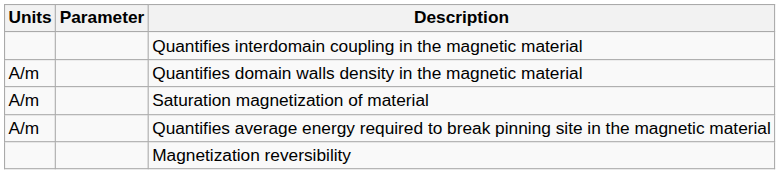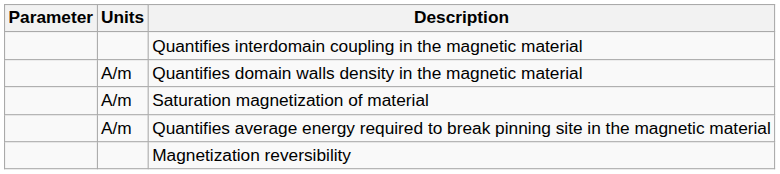 <table class="wikitable">
 <tr>
+<th>Parameter</th>
 <th>Units</th>
-<th>Parameter</th>
 <th>Description</th>
 </tr>
 <tr>
 <td></td>
 <td></td>
 <td>Quantifies interdomain coupling in the magnetic material</td>
 </tr>
 <tr>
+<td></td>
 <td>A/m</td>
-<td></td>
 <td>Quantifies domain walls density in the magnetic material</td>
 </tr>
 <tr>
+<td></td>
 <td>A/m</td>
-<td></td>
 <td>Saturation magnetization of material</td>
 </tr>
 <tr>
+<td></td>
 <td>A/m</td>
-<td></td>
 <td>Quantifies average energy required to break pinning site in the magnetic material</td>
 </tr>
 <tr>
 <td></td>
 <td></td>
 <td>Magnetization reversibility</td>
 </tr>
 </table>
